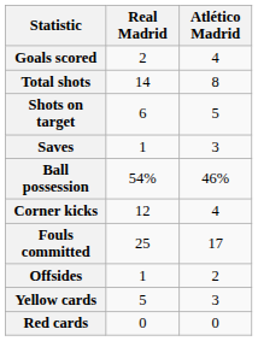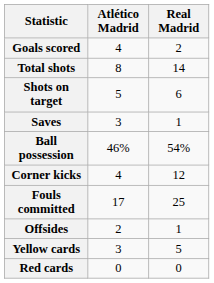 <table class="wikitable plainrowheaders" style="text-align:center">
 <tr>
 <th scope="col" style="width:100px">Statistic</th>
+<th scope="col" style="width:70px">Atlético Madrid</th>
 <th scope="col" style="width:70px">Real Madrid</th>
-<th scope="col" style="width:70px">Atlético Madrid</th>
 </tr>
 <tr>
 <th scope=row>Goals scored</th>
+<td>4</td>
 <td>2</td>
-<td>4</td>
 </tr>
 <tr>
 <th scope=row>Total shots</th>
+<td>8</td>
 <td>14</td>
-<td>8</td>
 </tr>
 <tr>
 <th scope=row>Shots on target</th>
+<td>5</td>
 <td>6</td>
-<td>5</td>
 </tr>
 <tr>
 <th scope=row>Saves</th>
+<td>3</td>
 <td>1</td>
-<td>3</td>
 </tr>
 <tr>
 <th scope=row>Ball possession</th>
+<td>46%</td>
 <td>54%</td>
-<td>46%</td>
 </tr>
 <tr>
 <th scope=row>Corner kicks</th>
+<td>4</td>
 <td>12</td>
-<td>4</td>
 </tr>
 <tr>
 <th scope=row>Fouls committed</th>
+<td>17</td>
 <td>25</td>
-<td>17</td>
 </tr>
 <tr>
 <th scope=row>Offsides</th>
+<td>2</td>
 <td>1</td>
-<td>2</td>
 </tr>
 <tr>
 <th scope=row>Yellow cards</th>
+<td>3</td>
 <td>5</td>
-<td>3</td>
 </tr>
 <tr>
 <th scope=row>Red cards</th>
 <td>0</td>
 <td>0</td>
 </tr>
 </table>
